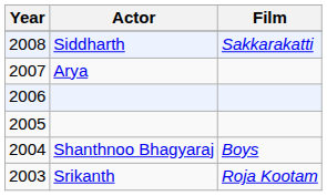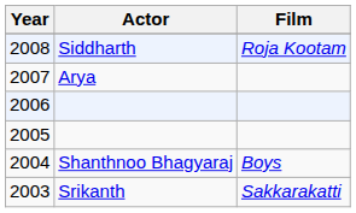 <table class="wikitable">
 <tr>
 <th>Year</th>
 <th>Actor</th>
 <th>Film</th>
 </tr>
 <tr>
 </tr>
 <tr bgcolor=#edf3fe>
 <td>2008</td>
 <td><a href='#'>Siddharth</a></td>
-<td><em><a href='#'>Sakkarakatti</a></em></td>
+<td><em><a href='#'>Roja Kootam</a></em></td>
 </tr>
 <tr>
 <td>2007</td>
 <td><a href='#'>Arya</a></td>
 <td></td>
 </tr>
 <tr bgcolor=#edf3fe>
 <td>2006</td>
 <td></td>
 <td></td>
 </tr>
 <tr>
 <td>2005</td>
 <td></td>
 <td></td>
 </tr>
 <tr>
 <td>2004</td>
 <td><a href='#'>Shanthnoo Bhagyaraj</a></td>
 <td><em><a href='#'>Boys</a></em></td>
 </tr>
 <tr>
 <td>2003</td>
 <td><a href='#'>Srikanth</a></td>
-<td><em><a href='#'>Roja Kootam</a></em></td>
+<td><em><a href='#'>Sakkarakatti</a></em></td>
 </tr>
 </table>
